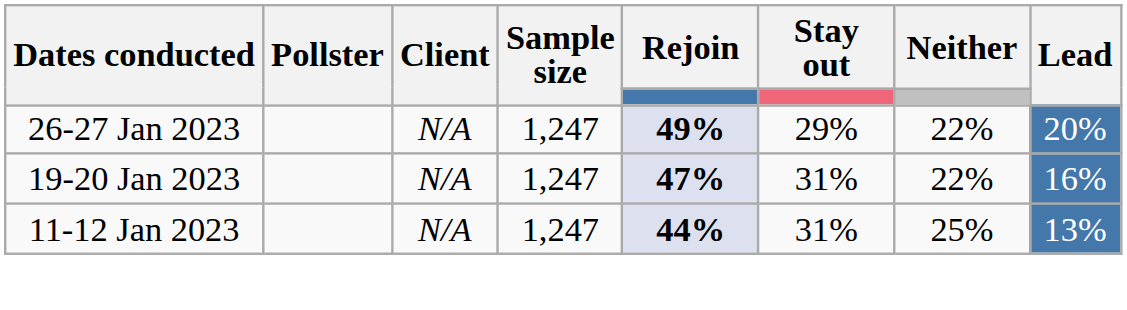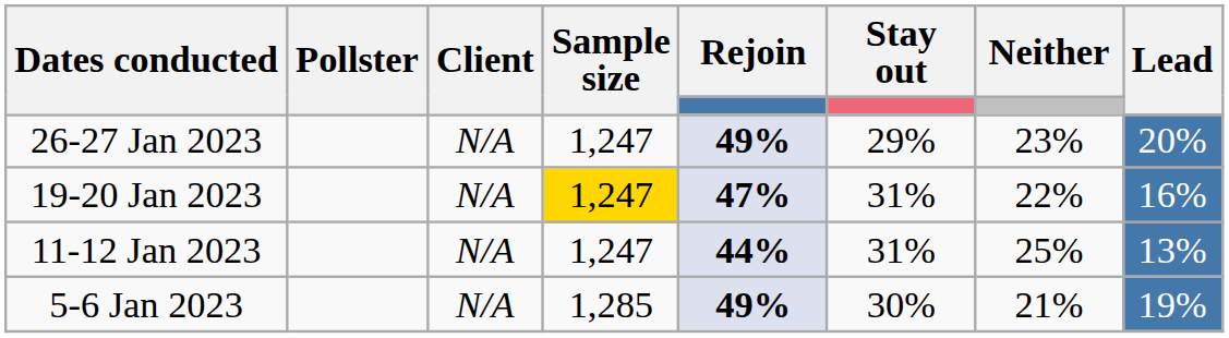 <table class="wikitable mw-datatable" style="text-align:center;font-size:90%;line-height:14px;">
 <tr>
 <th rowspan="2">Dates conducted</th>
 <th rowspan="2">Pollster</th>
 <th rowspan="2">Client</th>
 <th rowspan="2" data-sort-type="number">Sample<br>size</th>
 <th class="unsortable" style="width:50px;">Rejoin</th>
 <th class="unsortable" style="width:50px;">Stay out</th>
 <th class="unsortable" style="width:50px;">Neither</th>
 <th rowspan="2">Lead</th>
 </tr>
 <tr>
 <th data-sort-type="number" style="background:#4477AA;"></th>
 <th data-sort-type="number" style="background:#EE6677;"></th>
 <th data-sort-type="number" style="background:silver;"></th>
 </tr>
 <tr>
 <td>26-27 Jan 2023</td>
 <td></td>
 <td><em>N/A</em></td>
 <td>1,247</td>
 <td style="background:#DDE0EE"><strong>49%</strong></td>
 <td>29%</td>
-<td>22%</td>
+<td>23%</td>
 <td style="background:#4477AA;color:#FFFFFF;">20%</td>
 </tr>
 <tr>
 <td>19-20 Jan 2023</td>
 <td></td>
 <td><em>N/A</em></td>
-<td>1,247</td>
+<td style="background: gold;">1,247</td>
 <td style="background:#DDE0EE"><strong>47%</strong></td>
 <td>31%</td>
 <td>22%</td>
 <td style="background:#4477AA;color:#FFFFFF;">16%</td>
 </tr>
 <tr>
 <td>11-12 Jan 2023</td>
 <td></td>
 <td><em>N/A</em></td>
 <td>1,247</td>
 <td style="background:#DDE0EE"><strong>44%</strong></td>
 <td>31%</td>
 <td>25%</td>
 <td style="background:#4477AA;color:#FFFFFF;">13%</td>
 </tr>
+<tr>
+<td>5-6 Jan 2023</td>
+<td></td>
+<td><em>N/A</em></td>
+<td>1,285</td>
+<td style="background:#DDE0EE"><strong>49%</strong></td>
+<td>30%</td>
+<td>21%</td>
+<td style="background:#4477AA;color:#FFFFFF;">19%</td>
+</tr>
 </table>
